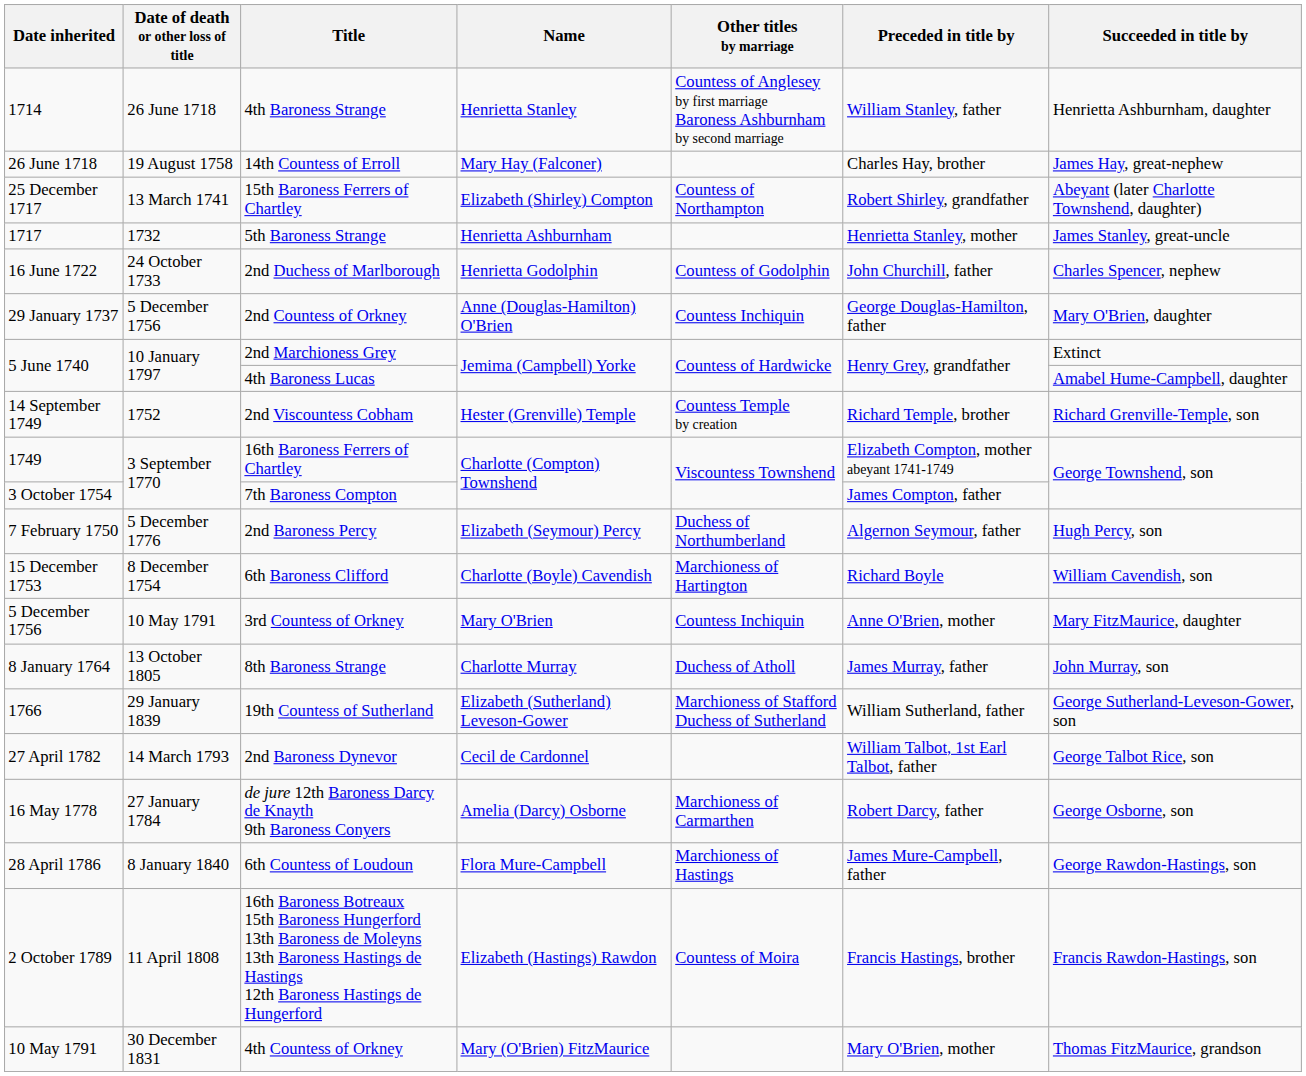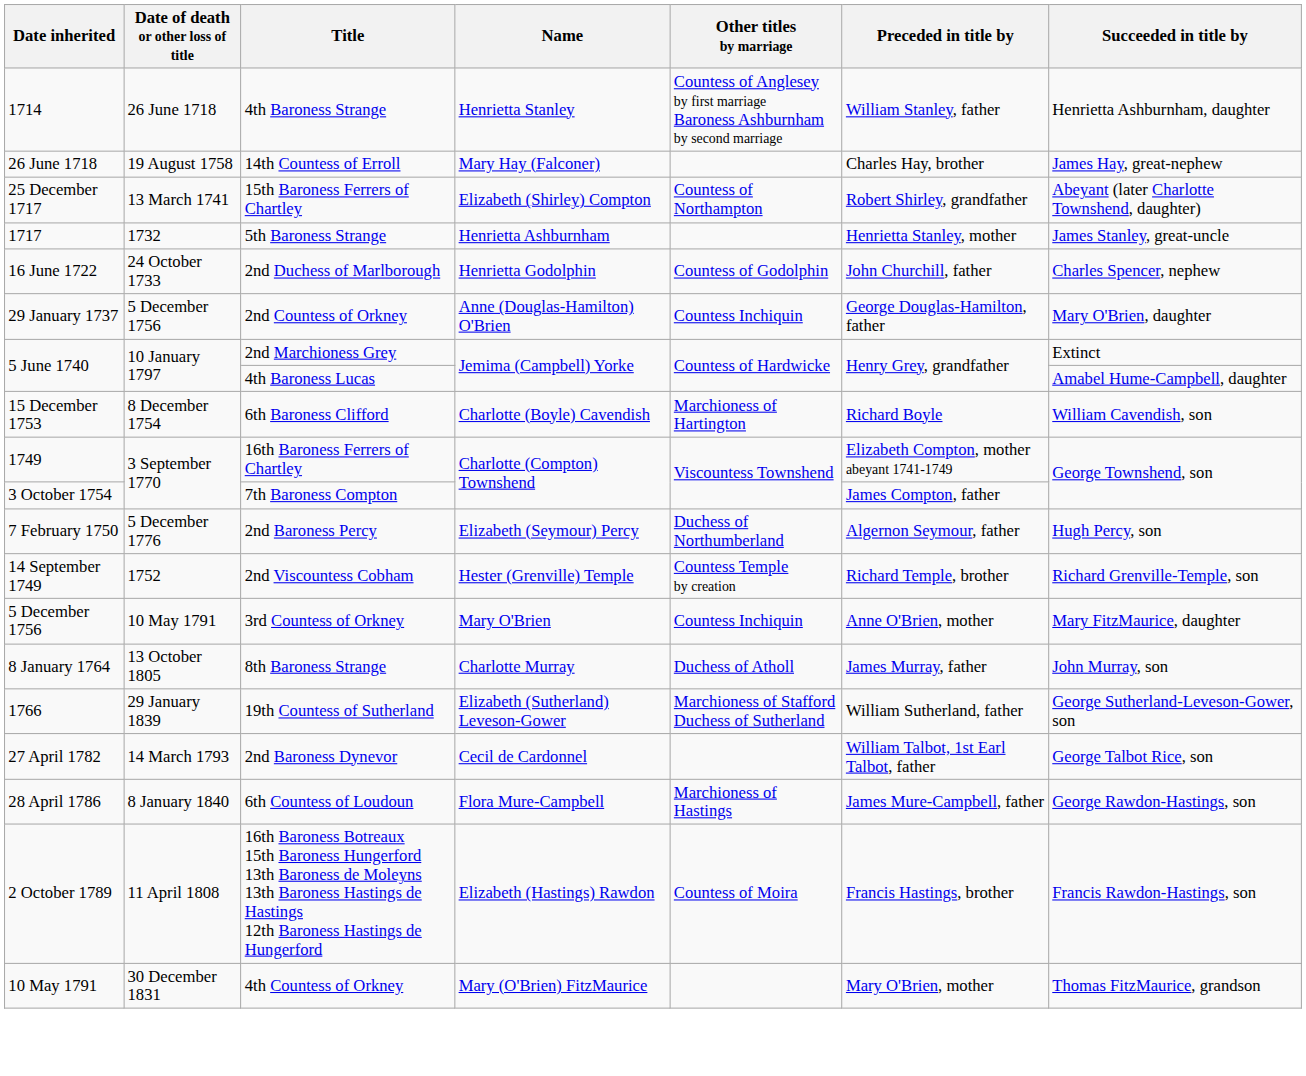 <table Class="wikitable" align="center">
 <tr>
 <th>Date inherited</th>
 <th>Date of death<br><small>or other loss of title</small></th>
 <th>Title</th>
 <th>Name</th>
 <th>Other titles<br><small>by marriage</small></th>
 <th>Preceded in title by</th>
 <th>Succeeded in title by</th>
 </tr>
 <tr>
 <td>1714</td>
 <td>26 June 1718</td>
 <td>4th <a href='#'>Baroness Strange</a></td>
 <td><a href='#'>Henrietta Stanley</a></td>
 <td><a href='#'>Countess of Anglesey</a><br><small>by first marriage</small><br><a href='#'>Baroness Ashburnham</a><br><small>by second marriage</small></td>
 <td><a href='#'>William Stanley</a>, father</td>
 <td>Henrietta Ashburnham, daughter</td>
 </tr>
 <tr>
 <td>26 June 1718</td>
 <td>19 August 1758</td>
 <td>14th <a href='#'>Countess of Erroll</a></td>
 <td><a href='#'>Mary Hay (Falconer)</a></td>
 <td></td>
 <td>Charles Hay, brother</td>
 <td><a href='#'>James Hay</a>, great-nephew</td>
 </tr>
 <tr>
 <td>25 December 1717</td>
 <td>13 March 1741</td>
 <td>15th <a href='#'>Baroness Ferrers of Chartley</a></td>
 <td><a href='#'>Elizabeth (Shirley) Compton</a></td>
 <td><a href='#'>Countess of Northampton</a></td>
 <td><a href='#'>Robert Shirley</a>, grandfather</td>
 <td><a href='#'>Abeyant</a> (later <a href='#'>Charlotte Townshend</a>, daughter)</td>
 </tr>
 <tr>
 <td>1717</td>
 <td>1732</td>
 <td>5th <a href='#'>Baroness Strange</a></td>
 <td><a href='#'>Henrietta Ashburnham</a></td>
 <td></td>
 <td><a href='#'>Henrietta Stanley</a>, mother</td>
 <td><a href='#'>James Stanley</a>, great-uncle</td>
 </tr>
 <tr>
 <td>16 June 1722</td>
 <td>24 October 1733</td>
 <td>2nd <a href='#'>Duchess of Marlborough</a></td>
 <td><a href='#'>Henrietta Godolphin</a></td>
 <td><a href='#'>Countess of Godolphin</a></td>
 <td><a href='#'>John Churchill</a>, father</td>
 <td><a href='#'>Charles Spencer</a>, nephew</td>
 </tr>
 <tr>
 <td>29 January 1737</td>
 <td>5 December 1756</td>
 <td>2nd <a href='#'>Countess of Orkney</a></td>
 <td><a href='#'>Anne (Douglas-Hamilton) O'Brien</a></td>
 <td><a href='#'>Countess Inchiquin</a></td>
 <td><a href='#'>George Douglas-Hamilton</a>, father</td>
 <td><a href='#'>Mary O'Brien</a>, daughter</td>
 </tr>
 <tr>
 <td rowspan=2>5 June 1740</td>
 <td rowspan=2>10 January 1797</td>
 <td>2nd <a href='#'>Marchioness Grey</a></td>
 <td rowspan=2><a href='#'>Jemima (Campbell) Yorke</a></td>
 <td rowspan=2><a href='#'>Countess of Hardwicke</a></td>
 <td rowspan=2><a href='#'>Henry Grey</a>, grandfather</td>
 <td>Extinct</td>
 </tr>
 <tr>
 <td>4th <a href='#'>Baroness Lucas</a></td>
 <td><a href='#'>Amabel Hume-Campbell</a>, daughter</td>
 </tr>
 <tr>
-<td>14 September 1749</td>
-<td>1752</td>
-<td>2nd <a href='#'>Viscountess Cobham</a></td>
-<td><a href='#'>Hester (Grenville) Temple</a></td>
-<td><a href='#'>Countess Temple</a><br><small>by creation</small></td>
-<td><a href='#'>Richard Temple</a>, brother</td>
-<td><a href='#'>Richard Grenville-Temple</a>, son</td>
+<td>15 December 1753</td>
+<td>8 December 1754</td>
+<td>6th <a href='#'>Baroness Clifford</a></td>
+<td><a href='#'>Charlotte (Boyle) Cavendish</a></td>
+<td><a href='#'>Marchioness of Hartington</a></td>
+<td><a href='#'>Richard Boyle</a></td>
+<td><a href='#'>William Cavendish</a>, son</td>
 </tr>
 <tr>
 <td>1749</td>
 <td rowspan=2>3 September 1770</td>
 <td>16th <a href='#'>Baroness Ferrers of Chartley</a></td>
 <td rowspan=2><a href='#'>Charlotte (Compton) Townshend</a></td>
 <td rowspan=2><a href='#'>Viscountess Townshend</a></td>
 <td><a href='#'>Elizabeth Compton</a>, mother<br><small>abeyant 1741-1749</small></td>
 <td rowspan=2><a href='#'>George Townshend</a>, son</td>
 </tr>
 <tr>
 <td>3 October 1754</td>
 <td>7th <a href='#'>Baroness Compton</a></td>
 <td><a href='#'>James Compton</a>, father</td>
 </tr>
 <tr>
 <td>7 February 1750</td>
 <td>5 December 1776</td>
 <td>2nd <a href='#'>Baroness Percy</a></td>
 <td><a href='#'>Elizabeth (Seymour) Percy</a></td>
 <td><a href='#'>Duchess of Northumberland</a></td>
 <td><a href='#'>Algernon Seymour</a>, father</td>
 <td><a href='#'>Hugh Percy</a>, son</td>
 </tr>
 <tr>
-<td>15 December 1753</td>
-<td>8 December 1754</td>
-<td>6th <a href='#'>Baroness Clifford</a></td>
-<td><a href='#'>Charlotte (Boyle) Cavendish</a></td>
-<td><a href='#'>Marchioness of Hartington</a></td>
-<td><a href='#'>Richard Boyle</a></td>
-<td><a href='#'>William Cavendish</a>, son</td>
+<td>14 September 1749</td>
+<td>1752</td>
+<td>2nd <a href='#'>Viscountess Cobham</a></td>
+<td><a href='#'>Hester (Grenville) Temple</a></td>
+<td><a href='#'>Countess Temple</a><br><small>by creation</small></td>
+<td><a href='#'>Richard Temple</a>, brother</td>
+<td><a href='#'>Richard Grenville-Temple</a>, son</td>
 </tr>
 <tr>
 <td>5 December 1756</td>
 <td>10 May 1791</td>
 <td>3rd <a href='#'>Countess of Orkney</a></td>
 <td><a href='#'>Mary O'Brien</a></td>
 <td><a href='#'>Countess Inchiquin</a></td>
 <td><a href='#'>Anne O'Brien</a>, mother</td>
 <td><a href='#'>Mary FitzMaurice</a>, daughter</td>
 </tr>
 <tr>
 <td>8 January 1764</td>
 <td>13 October 1805</td>
 <td>8th <a href='#'>Baroness Strange</a></td>
 <td><a href='#'>Charlotte Murray</a></td>
 <td><a href='#'>Duchess of Atholl</a></td>
 <td><a href='#'>James Murray</a>, father</td>
 <td><a href='#'>John Murray</a>, son</td>
 </tr>
 <tr>
 <td>1766</td>
 <td>29 January 1839</td>
 <td>19th <a href='#'>Countess of Sutherland</a></td>
 <td><a href='#'>Elizabeth (Sutherland) Leveson-Gower</a></td>
 <td><a href='#'>Marchioness of Stafford</a><br><a href='#'>Duchess of Sutherland</a></td>
 <td>William Sutherland, father</td>
 <td><a href='#'>George Sutherland-Leveson-Gower</a>, son</td>
 </tr>
 <tr>
 <td>27 April 1782</td>
 <td>14 March 1793</td>
 <td>2nd <a href='#'>Baroness Dynevor</a></td>
 <td><a href='#'>Cecil de Cardonnel</a></td>
 <td></td>
 <td><a href='#'>William Talbot, 1st Earl Talbot</a>, father</td>
 <td><a href='#'>George Talbot Rice</a>, son</td>
 </tr>
 <tr>
-<td>16 May 1778</td>
-<td>27 January 1784</td>
-<td><em>de jure</em> 12th <a href='#'>Baroness Darcy de Knayth</a><br>9th <a href='#'>Baroness Conyers</a></td>
-<td><a href='#'>Amelia (Darcy) Osborne</a></td>
-<td><a href='#'>Marchioness of Carmarthen</a></td>
-<td><a href='#'>Robert Darcy</a>, father</td>
-<td><a href='#'>George Osborne</a>, son</td>
-</tr>
-<tr>
 <td>28 April 1786</td>
 <td>8 January 1840</td>
 <td>6th <a href='#'>Countess of Loudoun</a></td>
 <td><a href='#'>Flora Mure-Campbell</a></td>
 <td><a href='#'>Marchioness of Hastings</a></td>
 <td><a href='#'>James Mure-Campbell</a>, father</td>
 <td><a href='#'>George Rawdon-Hastings</a>, son</td>
 </tr>
 <tr>
 <td>2 October 1789</td>
 <td>11 April 1808</td>
 <td>16th <a href='#'>Baroness Botreaux</a><br>15th <a href='#'>Baroness Hungerford</a><br>13th <a href='#'>Baroness de Moleyns</a><br>13th <a href='#'>Baroness Hastings de Hastings</a><br>12th <a href='#'>Baroness Hastings de Hungerford</a></td>
 <td><a href='#'>Elizabeth (Hastings) Rawdon</a></td>
 <td><a href='#'>Countess of Moira</a></td>
 <td><a href='#'>Francis Hastings</a>, brother</td>
 <td><a href='#'>Francis Rawdon-Hastings</a>, son</td>
 </tr>
 <tr>
 <td>10 May 1791</td>
 <td>30 December 1831</td>
 <td>4th <a href='#'>Countess of Orkney</a></td>
 <td><a href='#'>Mary (O'Brien) FitzMaurice</a></td>
 <td></td>
 <td><a href='#'>Mary O'Brien</a>, mother</td>
 <td><a href='#'>Thomas FitzMaurice</a>, grandson</td>
 </tr>
 </table>
